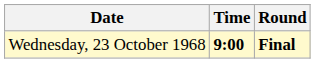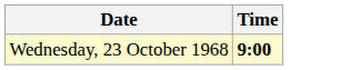 <table class="wikitable">
 <tr>
 <th>Date</th>
 <th>Time</th>
-<th>Round</th>
 </tr>
 <tr style=background:lemonchiffon>
 <td>Wednesday, 23 October 1968</td>
 <td><strong>9:00</strong></td>
-<td><strong>Final</strong></td>
 </tr>
 </table>
